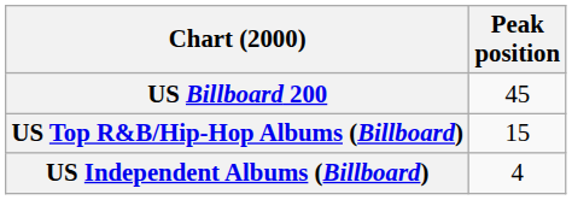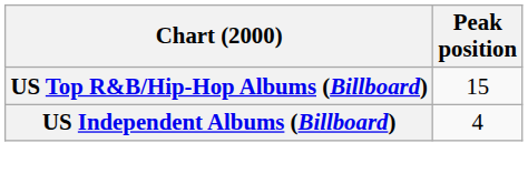 <table class="wikitable sortable plainrowheaders" style="text-align:center">
 <tr>
 <th scope="col">Chart (2000)</th>
 <th scope="col">Peak<br>position</th>
-</tr>
-<tr>
-<th scope="row">US <a href='#'><em>Billboard</em> 200</a></th>
-<td>45</td>
 </tr>
 <tr>
 <th scope="row">US <a href='#'>Top R&B/Hip-Hop Albums</a> (<em><a href='#'>Billboard</a></em>)</th>
 <td>15</td>
 </tr>
 <tr>
 <th scope="row">US <a href='#'>Independent Albums</a> (<em><a href='#'>Billboard</a></em>)</th>
 <td>4</td>
 </tr>
 </table>
